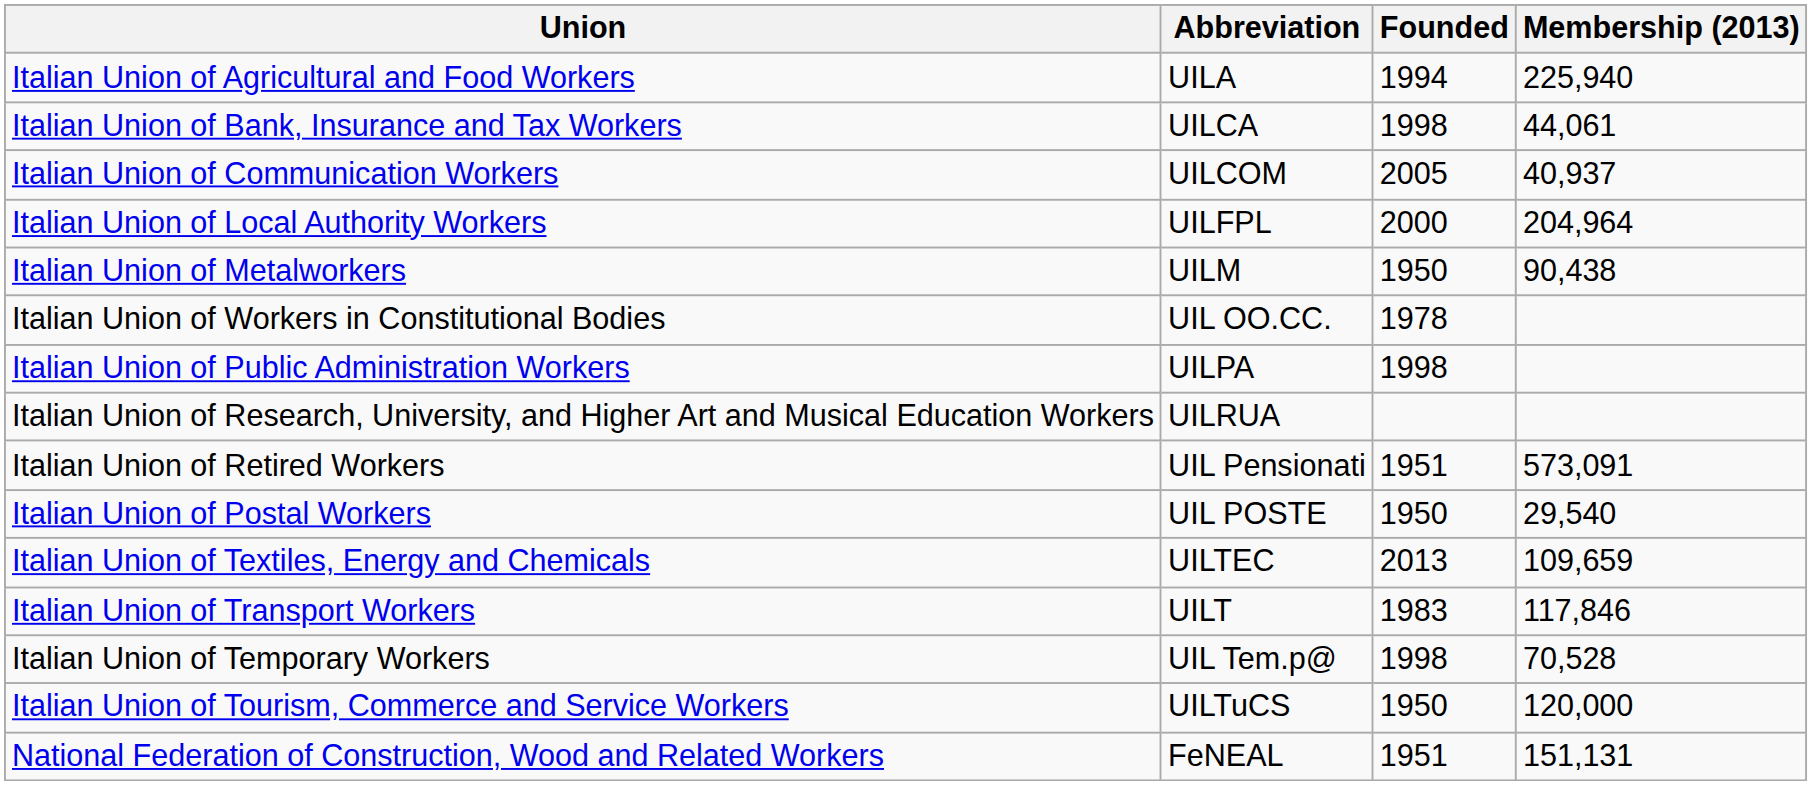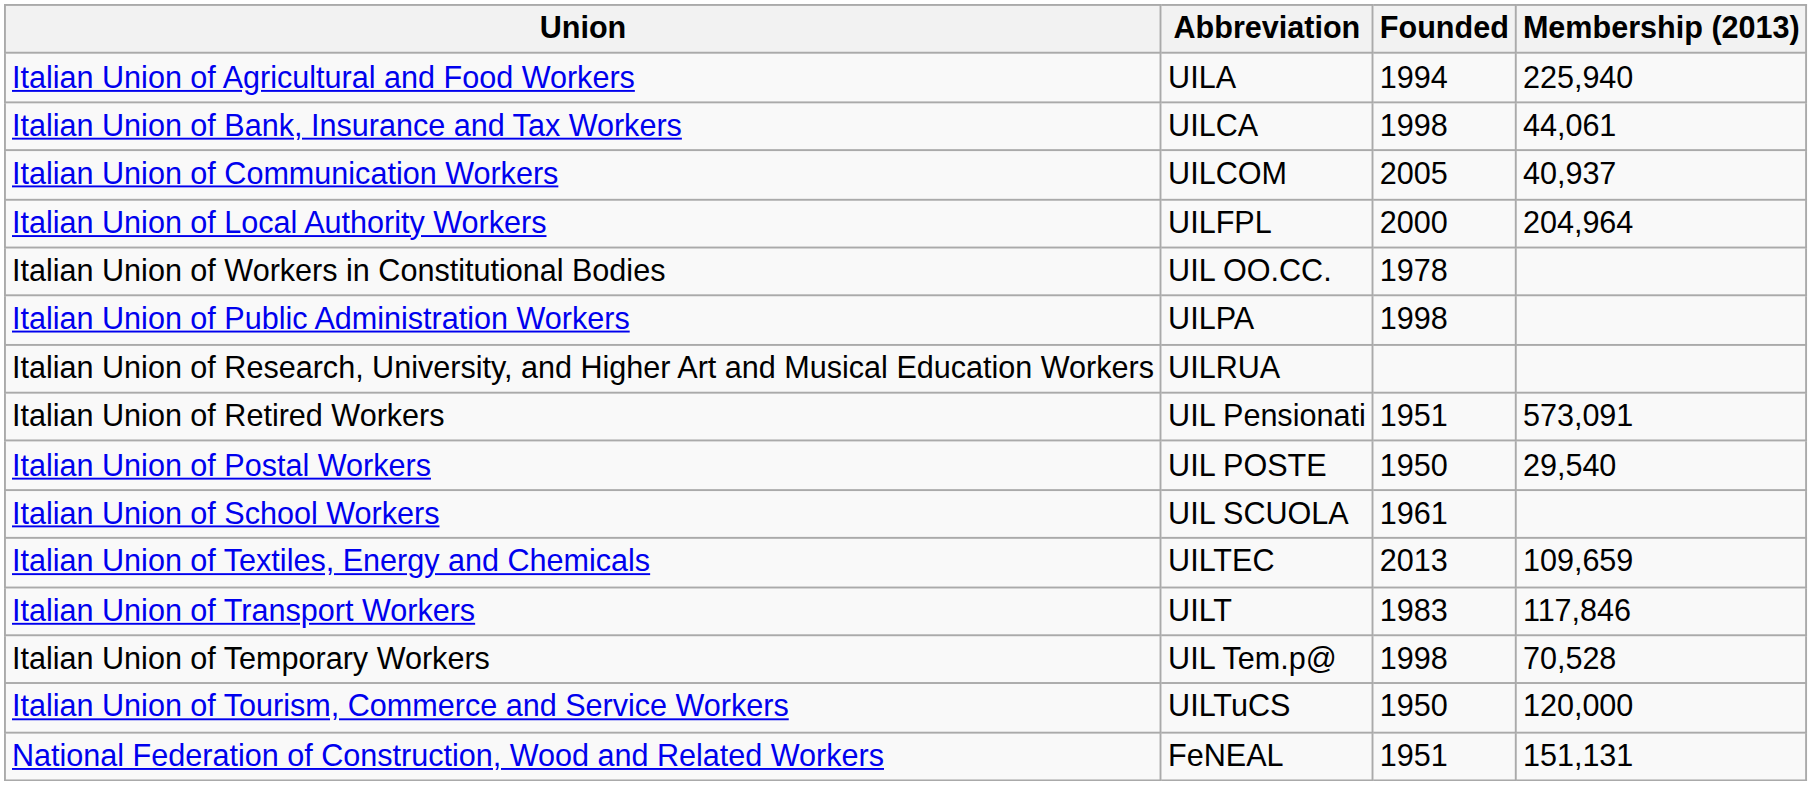 <table class="wikitable sortable">
 <tr>
 <th>Union</th>
 <th>Abbreviation</th>
 <th>Founded</th>
 <th>Membership (2013)</th>
 </tr>
 <tr>
 <td><a href='#'>Italian Union of Agricultural and Food Workers</a></td>
 <td>UILA</td>
 <td>1994</td>
 <td>225,940</td>
 </tr>
 <tr>
 <td><a href='#'>Italian Union of Bank, Insurance and Tax Workers</a></td>
 <td>UILCA</td>
 <td>1998</td>
 <td>44,061</td>
 </tr>
 <tr>
 <td><a href='#'>Italian Union of Communication Workers</a></td>
 <td>UILCOM</td>
 <td>2005</td>
 <td>40,937</td>
 </tr>
 <tr>
 <td><a href='#'>Italian Union of Local Authority Workers</a></td>
 <td>UILFPL</td>
 <td>2000</td>
 <td>204,964</td>
 </tr>
 <tr>
-<td><a href='#'>Italian Union of Metalworkers</a></td>
-<td>UILM</td>
-<td>1950</td>
-<td>90,438</td>
-</tr>
-<tr>
 <td>Italian Union of Workers in Constitutional Bodies</td>
 <td>UIL OO.CC.</td>
 <td>1978</td>
 <td></td>
 </tr>
 <tr>
 <td><a href='#'>Italian Union of Public Administration Workers</a></td>
 <td>UILPA</td>
 <td>1998</td>
 <td></td>
 </tr>
 <tr>
 <td>Italian Union of Research, University, and Higher Art and Musical Education Workers</td>
 <td>UILRUA</td>
 <td></td>
 <td></td>
 </tr>
 <tr>
 <td>Italian Union of Retired Workers</td>
 <td>UIL Pensionati</td>
 <td>1951</td>
 <td>573,091</td>
 </tr>
 <tr>
 <td><a href='#'>Italian Union of Postal Workers</a></td>
 <td>UIL POSTE</td>
 <td>1950</td>
 <td>29,540</td>
+</tr>
+<tr>
+<td><a href='#'>Italian Union of School Workers</a></td>
+<td>UIL SCUOLA</td>
+<td>1961</td>
+<td></td>
 </tr>
 <tr>
 <td><a href='#'>Italian Union of Textiles, Energy and Chemicals</a></td>
 <td>UILTEC</td>
 <td>2013</td>
 <td>109,659</td>
 </tr>
 <tr>
 <td><a href='#'>Italian Union of Transport Workers</a></td>
 <td>UILT</td>
 <td>1983</td>
 <td>117,846</td>
 </tr>
 <tr>
 <td>Italian Union of Temporary Workers</td>
 <td>UIL Tem.p@</td>
 <td>1998</td>
 <td>70,528</td>
 </tr>
 <tr>
 <td><a href='#'>Italian Union of Tourism, Commerce and Service Workers</a></td>
 <td>UILTuCS</td>
 <td>1950</td>
 <td>120,000</td>
 </tr>
 <tr>
 <td><a href='#'>National Federation of Construction, Wood and Related Workers</a></td>
 <td>FeNEAL</td>
 <td>1951</td>
 <td>151,131</td>
 </tr>
 </table>
